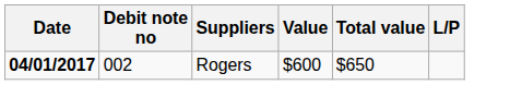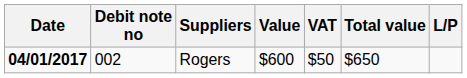 <table class="wikitable">
 <tr>
 <th>Date</th>
 <th>Debit note<br>no</th>
 <th>Suppliers</th>
 <th>Value</th>
+<th>VAT</th>
 <th>Total value</th>
 <th>L/P</th>
 </tr>
 <tr>
 <td><strong>04/01/2017</strong></td>
 <td>002</td>
 <td>Rogers</td>
 <td>$600</td>
+<td>$50</td>
 <td>$650</td>
 <td></td>
 </tr>
 </table>
